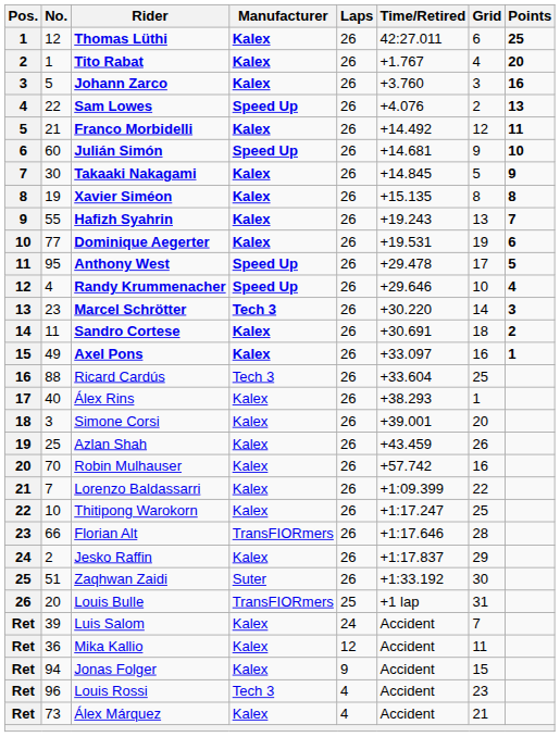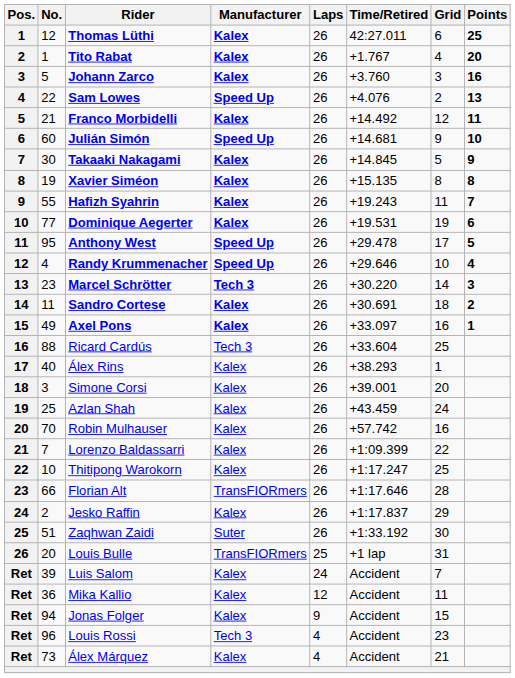 <table class="wikitable" style="font-size: 95%;">
 <tr>
 <th>Pos.</th>
 <th>No.</th>
 <th>Rider</th>
 <th>Manufacturer</th>
 <th>Laps</th>
 <th>Time/Retired</th>
 <th>Grid</th>
 <th>Points</th>
 </tr>
 <tr>
 <th>1</th>
 <td>12</td>
 <td> <strong><a href='#'>Thomas Lüthi</a></strong></td>
 <td><strong><a href='#'>Kalex</a></strong></td>
 <td>26</td>
 <td>42:27.011</td>
 <td>6</td>
 <td><strong>25</strong></td>
 </tr>
 <tr>
 <th>2</th>
 <td>1</td>
 <td> <strong><a href='#'>Tito Rabat</a></strong></td>
 <td><strong><a href='#'>Kalex</a></strong></td>
 <td>26</td>
 <td>+1.767</td>
 <td>4</td>
 <td><strong>20</strong></td>
 </tr>
 <tr>
 <th>3</th>
 <td>5</td>
 <td> <strong><a href='#'>Johann Zarco</a></strong></td>
 <td><strong><a href='#'>Kalex</a></strong></td>
 <td>26</td>
 <td>+3.760</td>
 <td>3</td>
 <td><strong>16</strong></td>
 </tr>
 <tr>
 <th>4</th>
 <td>22</td>
 <td> <strong><a href='#'>Sam Lowes</a></strong></td>
 <td><strong><a href='#'>Speed Up</a></strong></td>
 <td>26</td>
 <td>+4.076</td>
 <td>2</td>
 <td><strong>13</strong></td>
 </tr>
 <tr>
 <th>5</th>
 <td>21</td>
 <td> <strong><a href='#'>Franco Morbidelli</a></strong></td>
 <td><strong><a href='#'>Kalex</a></strong></td>
 <td>26</td>
 <td>+14.492</td>
 <td>12</td>
 <td><strong>11</strong></td>
 </tr>
 <tr>
 <th>6</th>
 <td>60</td>
 <td> <strong><a href='#'>Julián Simón</a></strong></td>
 <td><strong><a href='#'>Speed Up</a></strong></td>
 <td>26</td>
 <td>+14.681</td>
 <td>9</td>
 <td><strong>10</strong></td>
 </tr>
 <tr>
 <th>7</th>
 <td>30</td>
 <td> <strong><a href='#'>Takaaki Nakagami</a></strong></td>
 <td><strong><a href='#'>Kalex</a></strong></td>
 <td>26</td>
 <td>+14.845</td>
 <td>5</td>
 <td><strong>9</strong></td>
 </tr>
 <tr>
 <th>8</th>
 <td>19</td>
 <td> <strong><a href='#'>Xavier Siméon</a></strong></td>
 <td><strong><a href='#'>Kalex</a></strong></td>
 <td>26</td>
 <td>+15.135</td>
 <td>8</td>
 <td><strong>8</strong></td>
 </tr>
 <tr>
 <th>9</th>
 <td>55</td>
 <td> <strong><a href='#'>Hafizh Syahrin</a></strong></td>
 <td><strong><a href='#'>Kalex</a></strong></td>
 <td>26</td>
 <td>+19.243</td>
-<td>13</td>
+<td>11</td>
 <td><strong>7</strong></td>
 </tr>
 <tr>
 <th>10</th>
 <td>77</td>
 <td> <strong><a href='#'>Dominique Aegerter</a></strong></td>
 <td><strong><a href='#'>Kalex</a></strong></td>
 <td>26</td>
 <td>+19.531</td>
 <td>19</td>
 <td><strong>6</strong></td>
 </tr>
 <tr>
 <th>11</th>
 <td>95</td>
 <td> <strong><a href='#'>Anthony West</a></strong></td>
 <td><strong><a href='#'>Speed Up</a></strong></td>
 <td>26</td>
 <td>+29.478</td>
 <td>17</td>
 <td><strong>5</strong></td>
 </tr>
 <tr>
 <th>12</th>
 <td>4</td>
 <td> <strong><a href='#'>Randy Krummenacher</a></strong></td>
 <td><strong><a href='#'>Speed Up</a></strong></td>
 <td>26</td>
 <td>+29.646</td>
 <td>10</td>
 <td><strong>4</strong></td>
 </tr>
 <tr>
 <th>13</th>
 <td>23</td>
 <td> <strong><a href='#'>Marcel Schrötter</a></strong></td>
 <td><strong><a href='#'>Tech 3</a></strong></td>
 <td>26</td>
 <td>+30.220</td>
 <td>14</td>
 <td><strong>3</strong></td>
 </tr>
 <tr>
 <th>14</th>
 <td>11</td>
 <td> <strong><a href='#'>Sandro Cortese</a></strong></td>
 <td><strong><a href='#'>Kalex</a></strong></td>
 <td>26</td>
 <td>+30.691</td>
 <td>18</td>
 <td><strong>2</strong></td>
 </tr>
 <tr>
 <th>15</th>
 <td>49</td>
 <td> <strong><a href='#'>Axel Pons</a></strong></td>
 <td><strong><a href='#'>Kalex</a></strong></td>
 <td>26</td>
 <td>+33.097</td>
 <td>16</td>
 <td><strong>1</strong></td>
 </tr>
 <tr>
 <th>16</th>
 <td>88</td>
 <td> <a href='#'>Ricard Cardús</a></td>
 <td><a href='#'>Tech 3</a></td>
 <td>26</td>
 <td>+33.604</td>
 <td>25</td>
 <td></td>
 </tr>
 <tr>
 <th>17</th>
 <td>40</td>
 <td> <a href='#'>Álex Rins</a></td>
 <td><a href='#'>Kalex</a></td>
 <td>26</td>
 <td>+38.293</td>
 <td>1</td>
 <td></td>
 </tr>
 <tr>
 <th>18</th>
 <td>3</td>
 <td> <a href='#'>Simone Corsi</a></td>
 <td><a href='#'>Kalex</a></td>
 <td>26</td>
 <td>+39.001</td>
 <td>20</td>
 <td></td>
 </tr>
 <tr>
 <th>19</th>
 <td>25</td>
 <td> <a href='#'>Azlan Shah</a></td>
 <td><a href='#'>Kalex</a></td>
 <td>26</td>
 <td>+43.459</td>
-<td>26</td>
+<td>24</td>
 <td></td>
 </tr>
 <tr>
 <th>20</th>
 <td>70</td>
 <td> <a href='#'>Robin Mulhauser</a></td>
 <td><a href='#'>Kalex</a></td>
 <td>26</td>
 <td>+57.742</td>
 <td>16</td>
 <td></td>
 </tr>
 <tr>
 <th>21</th>
 <td>7</td>
 <td> <a href='#'>Lorenzo Baldassarri</a></td>
 <td><a href='#'>Kalex</a></td>
 <td>26</td>
 <td>+1:09.399</td>
 <td>22</td>
 <td></td>
 </tr>
 <tr>
 <th>22</th>
 <td>10</td>
 <td> <a href='#'>Thitipong Warokorn</a></td>
 <td><a href='#'>Kalex</a></td>
 <td>26</td>
 <td>+1:17.247</td>
 <td>25</td>
 <td></td>
 </tr>
 <tr>
 <th>23</th>
 <td>66</td>
 <td> <a href='#'>Florian Alt</a></td>
 <td><a href='#'>TransFIORmers</a></td>
 <td>26</td>
 <td>+1:17.646</td>
 <td>28</td>
 <td></td>
 </tr>
 <tr>
 <th>24</th>
 <td>2</td>
 <td> <a href='#'>Jesko Raffin</a></td>
 <td><a href='#'>Kalex</a></td>
 <td>26</td>
 <td>+1:17.837</td>
 <td>29</td>
 <td></td>
 </tr>
 <tr>
 <th>25</th>
 <td>51</td>
 <td> <a href='#'>Zaqhwan Zaidi</a></td>
 <td><a href='#'>Suter</a></td>
 <td>26</td>
 <td>+1:33.192</td>
 <td>30</td>
 <td></td>
 </tr>
 <tr>
 <th>26</th>
 <td>20</td>
 <td> <a href='#'>Louis Bulle</a></td>
 <td><a href='#'>TransFIORmers</a></td>
 <td>25</td>
 <td>+1 lap</td>
 <td>31</td>
 <td></td>
 </tr>
 <tr>
 <th>Ret</th>
 <td>39</td>
 <td> <a href='#'>Luis Salom</a></td>
 <td><a href='#'>Kalex</a></td>
 <td>24</td>
 <td>Accident</td>
 <td>7</td>
 <td></td>
 </tr>
 <tr>
 <th>Ret</th>
 <td>36</td>
 <td> <a href='#'>Mika Kallio</a></td>
 <td><a href='#'>Kalex</a></td>
 <td>12</td>
 <td>Accident</td>
 <td>11</td>
 <td></td>
 </tr>
 <tr>
 <th>Ret</th>
 <td>94</td>
 <td> <a href='#'>Jonas Folger</a></td>
 <td><a href='#'>Kalex</a></td>
 <td>9</td>
 <td>Accident</td>
 <td>15</td>
 <td></td>
 </tr>
 <tr>
 <th>Ret</th>
 <td>96</td>
 <td> <a href='#'>Louis Rossi</a></td>
 <td><a href='#'>Tech 3</a></td>
 <td>4</td>
 <td>Accident</td>
 <td>23</td>
 <td></td>
 </tr>
 <tr>
 <th>Ret</th>
 <td>73</td>
 <td> <a href='#'>Álex Márquez</a></td>
 <td><a href='#'>Kalex</a></td>
 <td>4</td>
 <td>Accident</td>
 <td>21</td>
 <td></td>
 </tr>
 <tr>
 <th colspan=8></th>
 </tr>
 </table>
